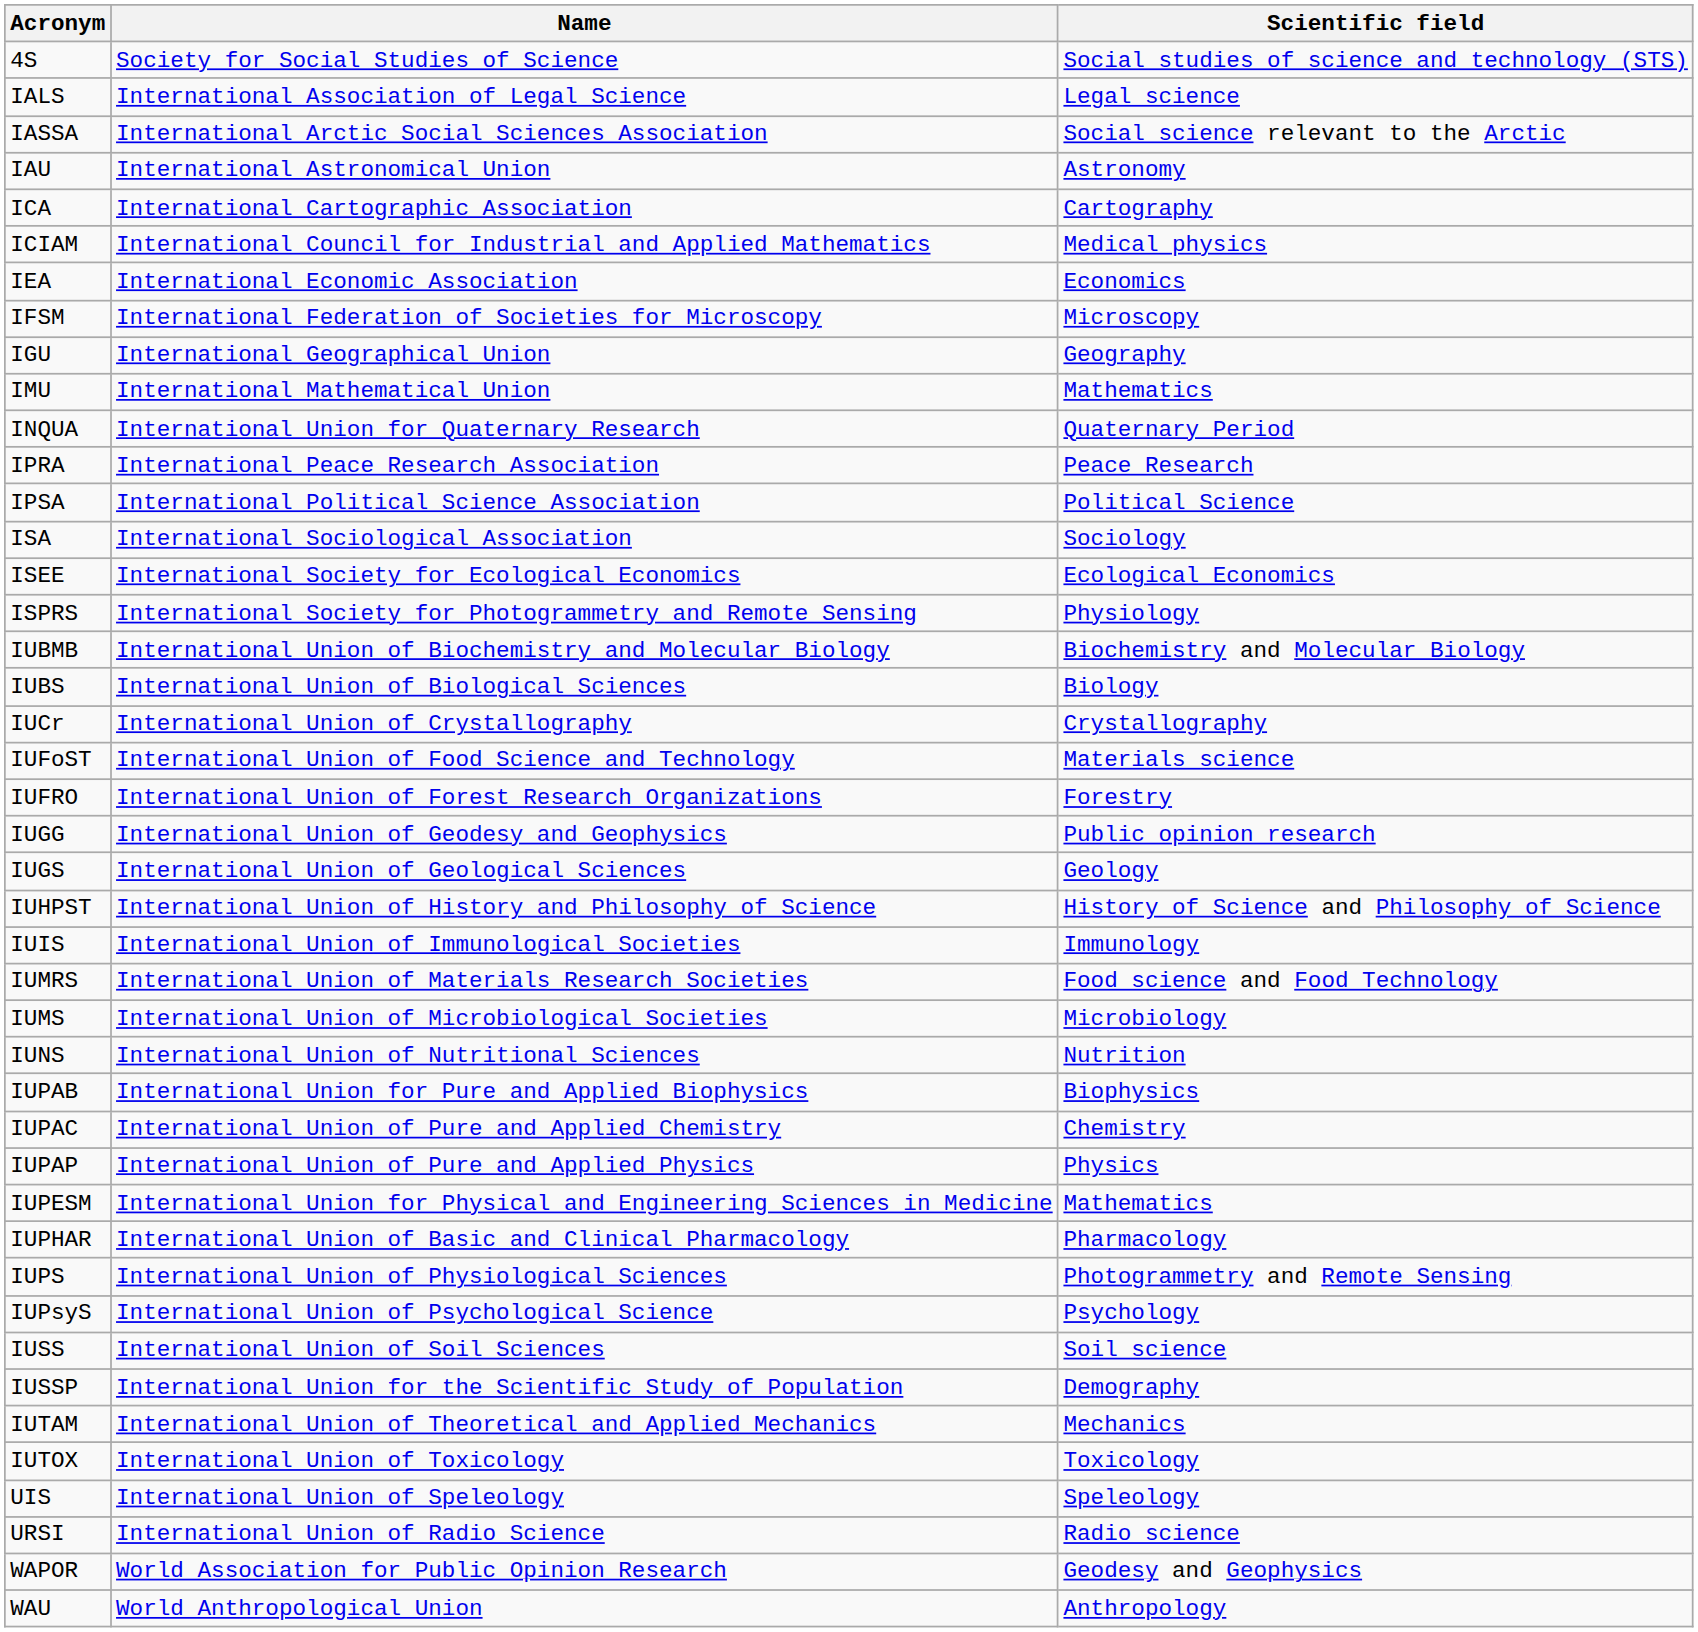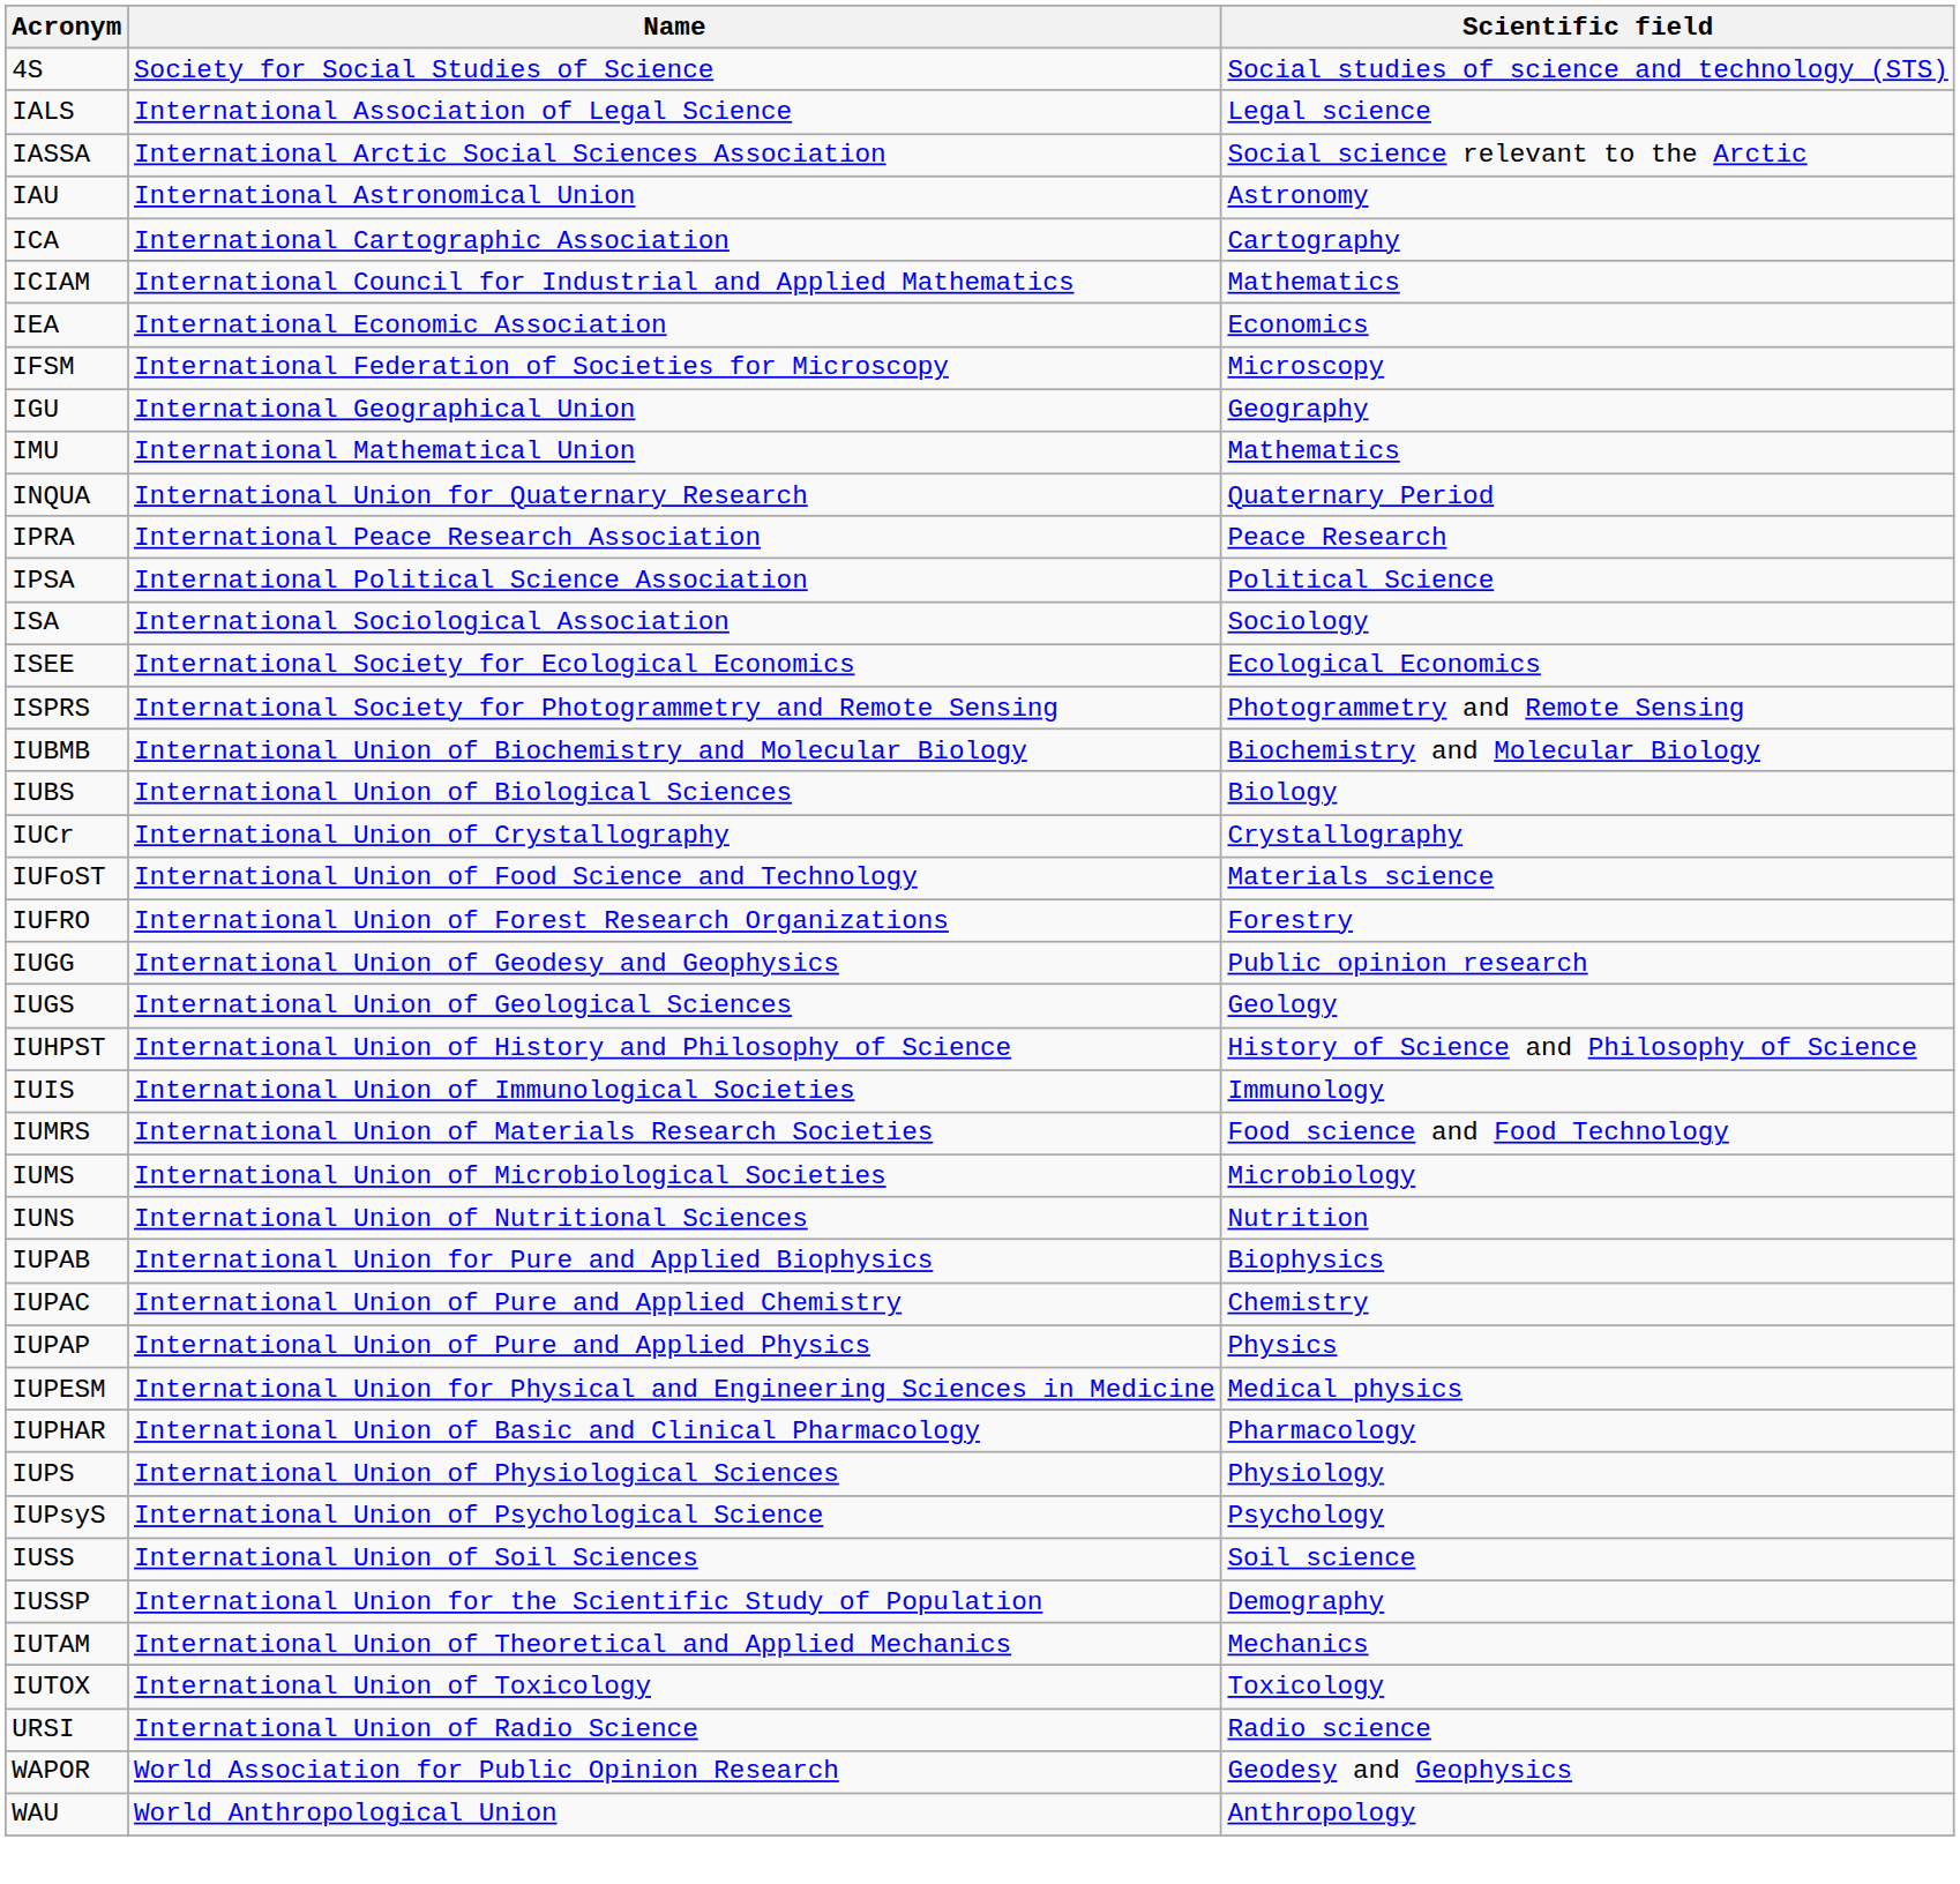 <table class="wikitable sortable">
 <tr>
 <th>Acronym</th>
 <th>Name</th>
 <th>Scientific field</th>
 </tr>
 <tr>
 <td>4S</td>
 <td><a href='#'>Society for Social Studies of Science</a></td>
 <td><a href='#'>Social studies of science and technology (STS)</a></td>
 </tr>
 <tr>
 <td>IALS</td>
 <td><a href='#'>International Association of Legal Science</a></td>
 <td><a href='#'>Legal science</a></td>
 </tr>
 <tr>
 <td>IASSA</td>
 <td><a href='#'>International Arctic Social Sciences Association</a></td>
 <td><a href='#'>Social science</a> relevant to the <a href='#'>Arctic</a></td>
 </tr>
 <tr>
 <td>IAU</td>
 <td><a href='#'>International Astronomical Union</a></td>
 <td><a href='#'>Astronomy</a></td>
 </tr>
 <tr>
 <td>ICA</td>
 <td><a href='#'>International Cartographic Association</a></td>
 <td><a href='#'>Cartography</a></td>
 </tr>
 <tr>
 <td>ICIAM</td>
 <td><a href='#'>International Council for Industrial and Applied Mathematics</a></td>
-<td><a href='#'>Medical physics</a></td>
+<td><a href='#'>Mathematics</a></td>
 </tr>
 <tr>
 <td>IEA</td>
 <td><a href='#'>International Economic Association</a></td>
 <td><a href='#'>Economics</a></td>
 </tr>
 <tr>
 <td>IFSM</td>
 <td><a href='#'>International Federation of Societies for Microscopy</a></td>
 <td><a href='#'>Microscopy</a></td>
 </tr>
 <tr>
 <td>IGU</td>
 <td><a href='#'>International Geographical Union</a></td>
 <td><a href='#'>Geography</a></td>
 </tr>
 <tr>
 <td>IMU</td>
 <td><a href='#'>International Mathematical Union</a></td>
 <td><a href='#'>Mathematics</a></td>
 </tr>
 <tr>
 <td>INQUA</td>
 <td><a href='#'>International Union for Quaternary Research</a></td>
 <td><a href='#'>Quaternary Period</a></td>
 </tr>
 <tr>
 <td>IPRA</td>
 <td><a href='#'>International Peace Research Association</a></td>
 <td><a href='#'>Peace Research</a></td>
 </tr>
 <tr>
 <td>IPSA</td>
 <td><a href='#'>International Political Science Association</a></td>
 <td><a href='#'>Political Science</a></td>
 </tr>
 <tr>
 <td>ISA</td>
 <td><a href='#'>International Sociological Association</a></td>
 <td><a href='#'>Sociology</a></td>
 </tr>
 <tr>
 <td>ISEE</td>
 <td><a href='#'>International Society for Ecological Economics</a></td>
 <td><a href='#'>Ecological Economics</a></td>
 </tr>
 <tr>
 <td>ISPRS</td>
 <td><a href='#'>International Society for Photogrammetry and Remote Sensing</a></td>
-<td><a href='#'>Physiology</a></td>
+<td><a href='#'>Photogrammetry</a> and <a href='#'>Remote Sensing</a></td>
 </tr>
 <tr>
 <td>IUBMB</td>
 <td><a href='#'>International Union of Biochemistry and Molecular Biology</a></td>
 <td><a href='#'>Biochemistry</a> and <a href='#'>Molecular Biology</a></td>
 </tr>
 <tr>
 <td>IUBS</td>
 <td><a href='#'>International Union of Biological Sciences</a></td>
 <td><a href='#'>Biology</a></td>
 </tr>
 <tr>
 <td>IUCr</td>
 <td><a href='#'>International Union of Crystallography</a></td>
 <td><a href='#'>Crystallography</a></td>
 </tr>
 <tr>
 <td>IUFoST</td>
 <td><a href='#'>International Union of Food Science and Technology</a></td>
 <td><a href='#'>Materials science</a></td>
 </tr>
 <tr>
 <td>IUFRO</td>
 <td><a href='#'>International Union of Forest Research Organizations</a></td>
 <td><a href='#'>Forestry</a></td>
 </tr>
 <tr>
 <td>IUGG</td>
 <td><a href='#'>International Union of Geodesy and Geophysics</a></td>
 <td><a href='#'>Public opinion research</a></td>
 </tr>
 <tr>
 <td>IUGS</td>
 <td><a href='#'>International Union of Geological Sciences</a></td>
 <td><a href='#'>Geology</a></td>
 </tr>
 <tr>
 <td>IUHPST</td>
 <td><a href='#'>International Union of History and Philosophy of Science</a></td>
 <td><a href='#'>History of Science</a> and <a href='#'>Philosophy of Science</a></td>
 </tr>
 <tr>
 <td>IUIS</td>
 <td><a href='#'>International Union of Immunological Societies</a></td>
 <td><a href='#'>Immunology</a></td>
 </tr>
 <tr>
 <td>IUMRS</td>
 <td><a href='#'>International Union of Materials Research Societies</a></td>
 <td><a href='#'>Food science</a> and <a href='#'>Food Technology</a></td>
 </tr>
 <tr>
 <td>IUMS</td>
 <td><a href='#'>International Union of Microbiological Societies</a></td>
 <td><a href='#'>Microbiology</a></td>
 </tr>
 <tr>
 <td>IUNS</td>
 <td><a href='#'>International Union of Nutritional Sciences</a></td>
 <td><a href='#'>Nutrition</a></td>
 </tr>
 <tr>
 <td>IUPAB</td>
 <td><a href='#'>International Union for Pure and Applied Biophysics</a></td>
 <td><a href='#'>Biophysics</a></td>
 </tr>
 <tr>
 <td>IUPAC</td>
 <td><a href='#'>International Union of Pure and Applied Chemistry</a></td>
 <td><a href='#'>Chemistry</a></td>
 </tr>
 <tr>
 <td>IUPAP</td>
 <td><a href='#'>International Union of Pure and Applied Physics</a></td>
 <td><a href='#'>Physics</a></td>
 </tr>
 <tr>
 <td>IUPESM</td>
 <td><a href='#'>International Union for Physical and Engineering Sciences in Medicine</a></td>
-<td><a href='#'>Mathematics</a></td>
+<td><a href='#'>Medical physics</a></td>
 </tr>
 <tr>
 <td>IUPHAR</td>
 <td><a href='#'>International Union of Basic and Clinical Pharmacology</a></td>
 <td><a href='#'>Pharmacology</a></td>
 </tr>
 <tr>
 <td>IUPS</td>
 <td><a href='#'>International Union of Physiological Sciences</a></td>
-<td><a href='#'>Photogrammetry</a> and <a href='#'>Remote Sensing</a></td>
+<td><a href='#'>Physiology</a></td>
 </tr>
 <tr>
 <td>IUPsyS</td>
 <td><a href='#'>International Union of Psychological Science</a></td>
 <td><a href='#'>Psychology</a></td>
 </tr>
 <tr>
 <td>IUSS</td>
 <td><a href='#'>International Union of Soil Sciences</a></td>
 <td><a href='#'>Soil science</a></td>
 </tr>
 <tr>
 <td>IUSSP</td>
 <td><a href='#'>International Union for the Scientific Study of Population</a></td>
 <td><a href='#'>Demography</a></td>
 </tr>
 <tr>
 <td>IUTAM</td>
 <td><a href='#'>International Union of Theoretical and Applied Mechanics</a></td>
 <td><a href='#'>Mechanics</a></td>
 </tr>
 <tr>
 <td>IUTOX</td>
 <td><a href='#'>International Union of Toxicology</a></td>
 <td><a href='#'>Toxicology</a></td>
 </tr>
 <tr>
-<td>UIS</td>
-<td><a href='#'>International Union of Speleology</a></td>
-<td><a href='#'>Speleology</a></td>
-</tr>
-<tr>
 <td>URSI</td>
 <td><a href='#'>International Union of Radio Science</a></td>
 <td><a href='#'>Radio science</a></td>
 </tr>
 <tr>
 <td>WAPOR</td>
 <td><a href='#'>World Association for Public Opinion Research</a></td>
 <td><a href='#'>Geodesy</a> and <a href='#'>Geophysics</a></td>
 </tr>
 <tr>
 <td>WAU</td>
 <td><a href='#'>World Anthropological Union</a></td>
 <td><a href='#'>Anthropology</a></td>
 </tr>
 </table>
